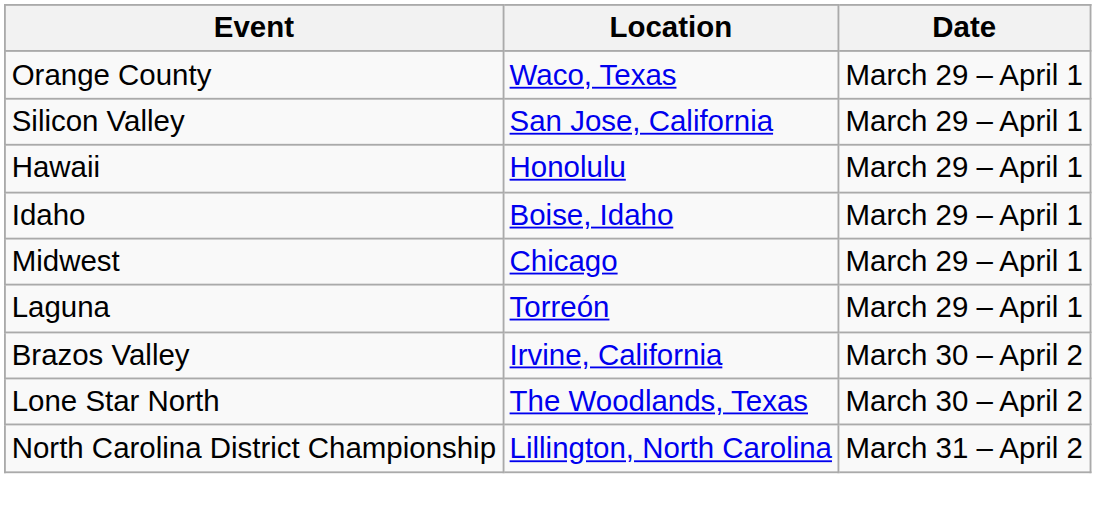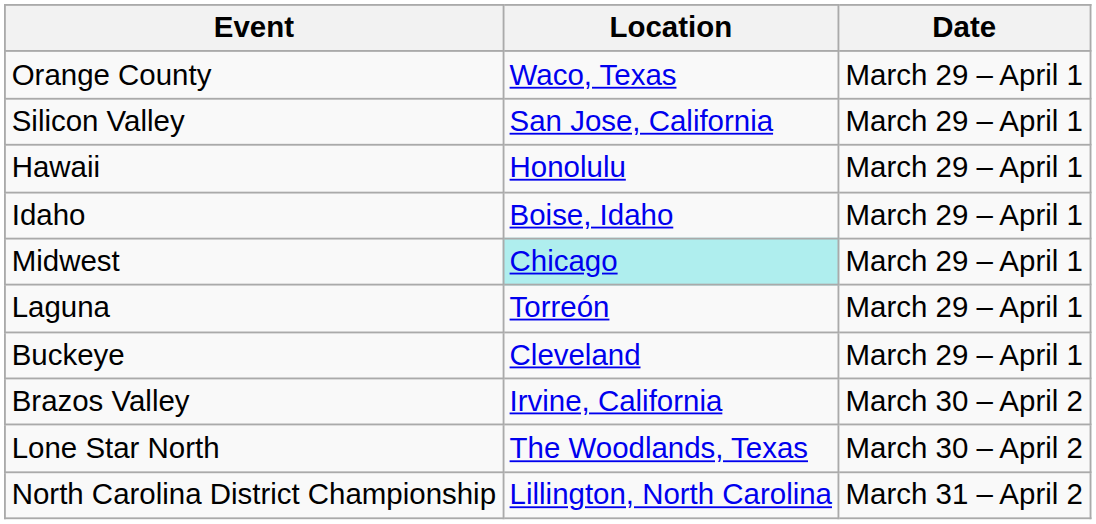 <table class="wikitable">
 <tr>
 <th>Event</th>
 <th>Location</th>
 <th>Date</th>
 </tr>
 <tr>
 <td>Orange County</td>
 <td><a href='#'>Waco, Texas</a></td>
 <td>March 29 – April 1</td>
 </tr>
 <tr>
 <td>Silicon Valley</td>
 <td><a href='#'>San Jose, California</a></td>
 <td>March 29 – April 1</td>
 </tr>
 <tr>
 <td>Hawaii</td>
 <td><a href='#'>Honolulu</a></td>
 <td>March 29 – April 1</td>
 </tr>
 <tr>
 <td>Idaho</td>
 <td><a href='#'>Boise, Idaho</a></td>
 <td>March 29 – April 1</td>
 </tr>
 <tr>
 <td>Midwest</td>
-<td><a href='#'>Chicago</a></td>
+<td style="background: paleturquoise;"><a href='#'>Chicago</a></td>
 <td>March 29 – April 1</td>
 </tr>
 <tr>
 <td>Laguna</td>
 <td><a href='#'>Torreón</a></td>
+<td>March 29 – April 1</td>
+</tr>
+<tr>
+<td>Buckeye</td>
+<td><a href='#'>Cleveland</a></td>
 <td>March 29 – April 1</td>
 </tr>
 <tr>
 <td>Brazos Valley</td>
 <td><a href='#'>Irvine, California</a></td>
 <td>March 30 – April 2</td>
 </tr>
 <tr>
 <td>Lone Star North</td>
 <td><a href='#'>The Woodlands, Texas</a></td>
 <td>March 30 – April 2</td>
 </tr>
 <tr>
 <td>North Carolina District Championship</td>
 <td><a href='#'>Lillington, North Carolina</a></td>
 <td>March 31 – April 2</td>
 </tr>
 </table>
